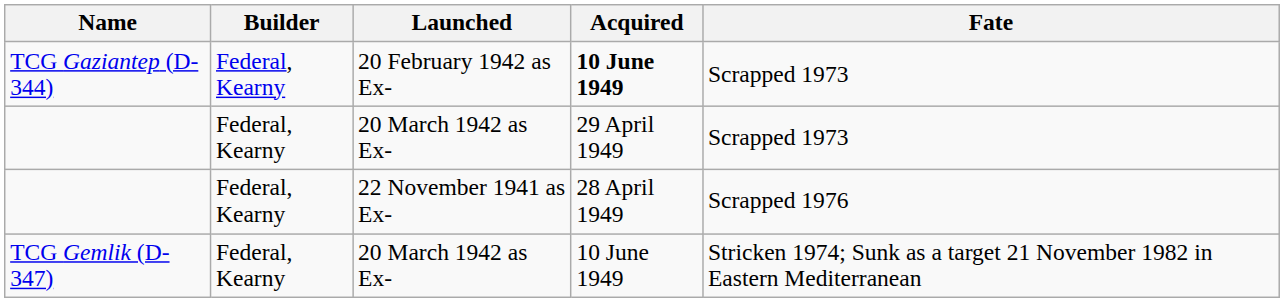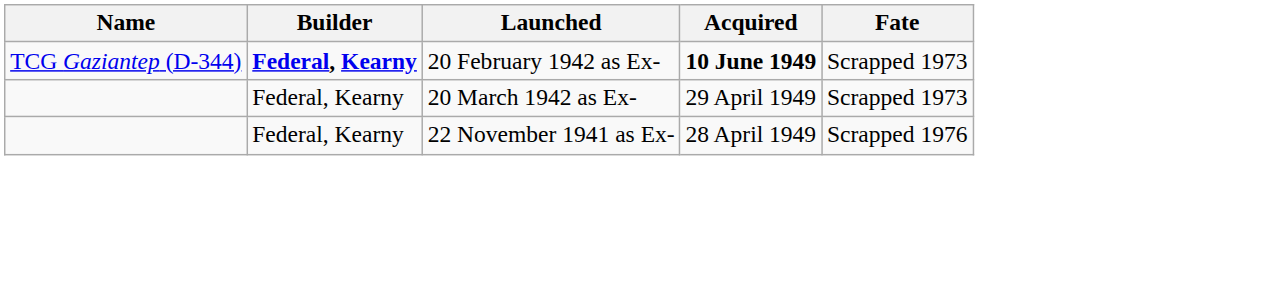 <table class="wikitable">
 <tr>
 <th>Name</th>
 <th>Builder</th>
 <th>Launched</th>
 <th>Acquired</th>
 <th>Fate</th>
 </tr>
 <tr>
 <td><a href='#'>TCG <em>Gaziantep</em> (D-344)</a></td>
-<td> <a href='#'>Federal</a>, <a href='#'>Kearny</a></td>
+<td><strong> <a href='#'>Federal</a>, <a href='#'>Kearny</a></strong></td>
 <td>20 February 1942 as Ex-</td>
 <td><strong>10 June 1949</strong></td>
 <td>Scrapped 1973</td>
 </tr>
 <tr>
 <td></td>
 <td> Federal, Kearny</td>
 <td>20 March 1942 as Ex-</td>
 <td>29 April 1949</td>
 <td>Scrapped 1973</td>
 </tr>
 <tr>
 <td></td>
 <td> Federal, Kearny</td>
 <td>22 November 1941 as Ex-</td>
 <td>28 April 1949</td>
 <td>Scrapped 1976</td>
 </tr>
-<tr>
-<td><a href='#'>TCG <em>Gemlik</em> (D-347)</a></td>
-<td> Federal, Kearny</td>
-<td>20 March 1942 as Ex-</td>
-<td>10 June 1949</td>
-<td>Stricken 1974; Sunk as a target 21 November 1982 in Eastern Mediterranean</td>
-</tr>
 </table>
